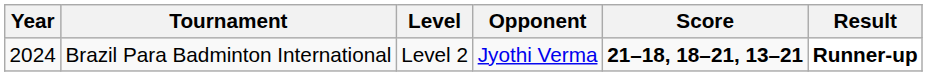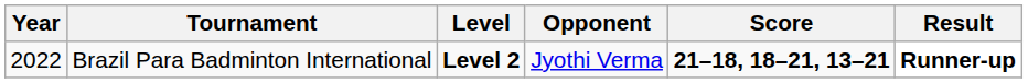 <table class="sortable wikitable" style="font-size: 90%;">
 <tr>
 <th>Year</th>
 <th>Tournament</th>
 <th>Level</th>
 <th>Opponent</th>
 <th>Score</th>
 <th>Result</th>
 </tr>
 <tr>
-<td align="center">2024</td>
+<td align="center">2022</td>
 <td align="left">Brazil Para Badminton International</td>
-<td align="left">Level 2</td>
+<td align="left"><strong>Level 2</strong></td>
 <td align="left"> <a href='#'>Jyothi Verma</a></td>
 <td align="left"><strong>21–18, 18–21, 13–21</strong></td>
 <td style="text-align:left; background:white"> <strong>Runner-up</strong></td>
 </tr>
 </table>
